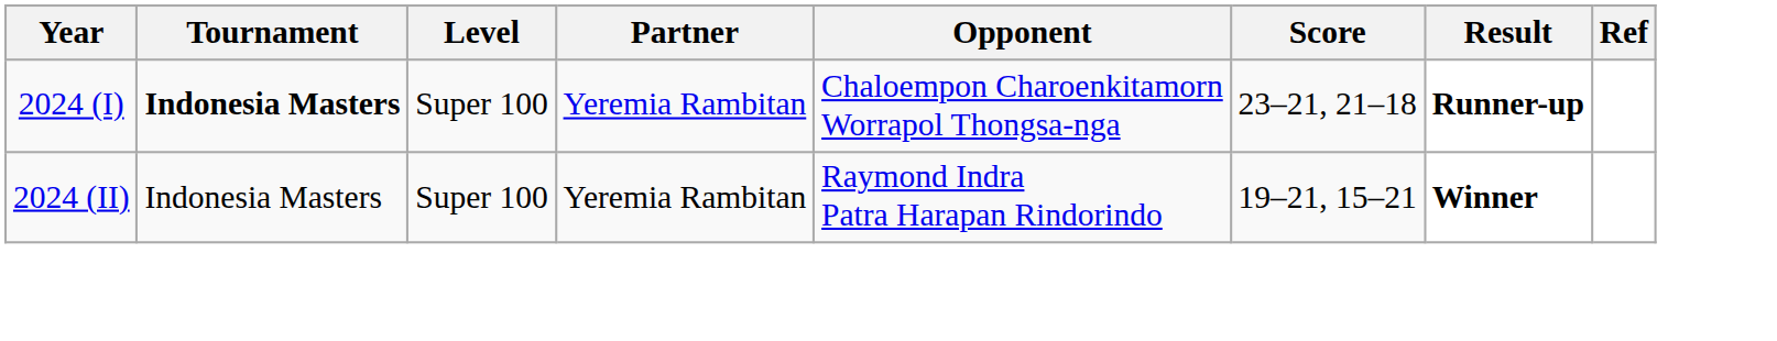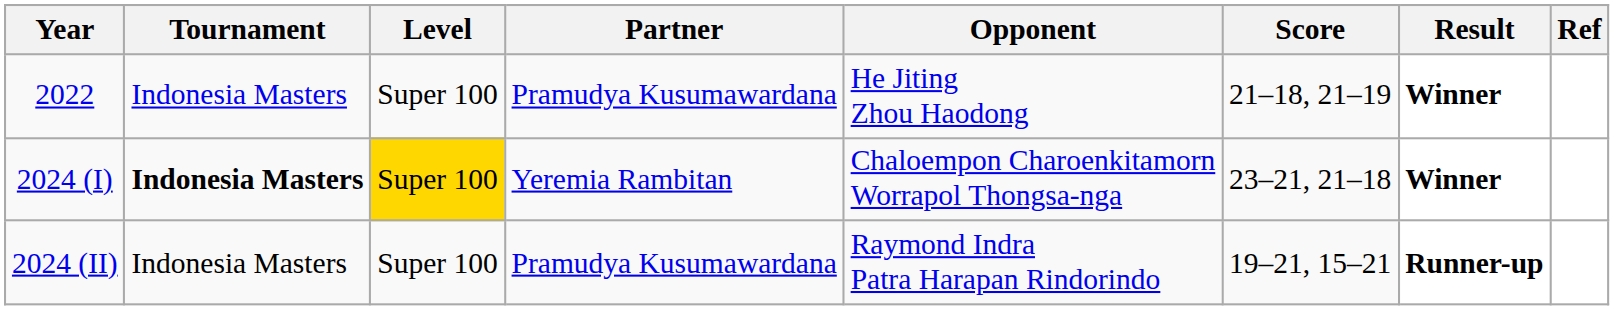 <table class="sortable wikitable" style="font-size: 90%;">
 <tr>
 <th>Year</th>
 <th>Tournament</th>
 <th>Level</th>
 <th>Partner</th>
 <th>Opponent</th>
 <th>Score</th>
 <th>Result</th>
 <th>Ref</th>
 </tr>
 <tr>
+<td align="center"><a href='#'>2022</a></td>
+<td align="left"><a href='#'>Indonesia Masters</a></td>
+<td align="left">Super 100</td>
+<td align="left"> <a href='#'>Pramudya Kusumawardana</a></td>
+<td align="left"> <a href='#'>He Jiting</a><br> <a href='#'>Zhou Haodong</a></td>
+<td align="left">21–18, 21–19</td>
+<td style="text-align:left; background:white"> <strong>Winner</strong></td>
+<td style="text-align:center; background:white"></td>
+</tr>
+<tr>
 <td align="center"><a href='#'>2024 (I)</a></td>
 <td align="left"><strong>Indonesia Masters</strong></td>
-<td align="left">Super 100</td>
+<td align="left" style="background: gold;">Super 100</td>
 <td align="left"> <a href='#'>Yeremia Rambitan</a></td>
 <td align="left"> <a href='#'>Chaloempon Charoenkitamorn</a><br> <a href='#'>Worrapol Thongsa-nga</a></td>
 <td align="left">23–21, 21–18</td>
-<td style="text-align:left; background:white"> <strong>Runner-up</strong></td>
+<td style="text-align:left; background:white"> <strong>Winner</strong></td>
 <td style="text-align:center; background:white"></td>
 </tr>
 <tr>
 <td align="center"><a href='#'>2024 (II)</a></td>
 <td align="left">Indonesia Masters</td>
 <td align="left">Super 100</td>
-<td align="left"> Yeremia Rambitan</td>
+<td align="left"> <a href='#'>Pramudya Kusumawardana</a></td>
 <td align="left"> <a href='#'>Raymond Indra</a><br> <a href='#'>Patra Harapan Rindorindo</a></td>
 <td align="left">19–21, 15–21</td>
-<td style="text-align:left; background:white"> <strong>Winner</strong></td>
+<td style="text-align:left; background:white"> <strong>Runner-up</strong></td>
 <td style="text-align:center; background:white"></td>
 </tr>
 </table>
